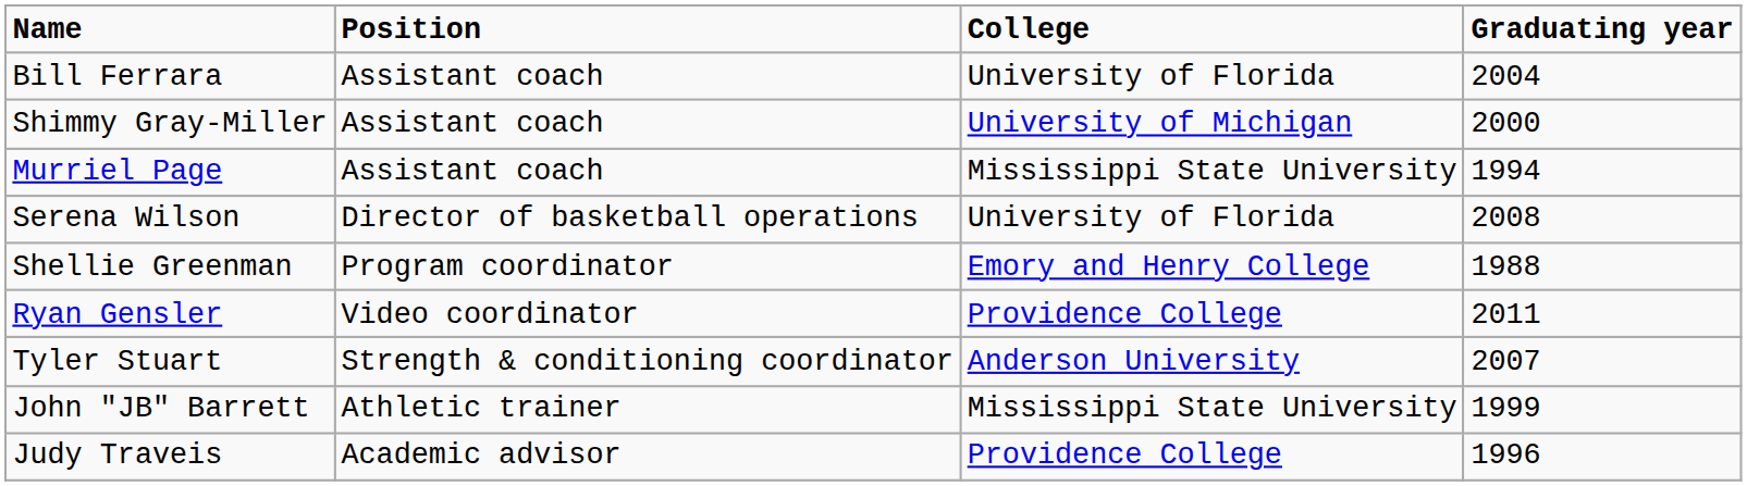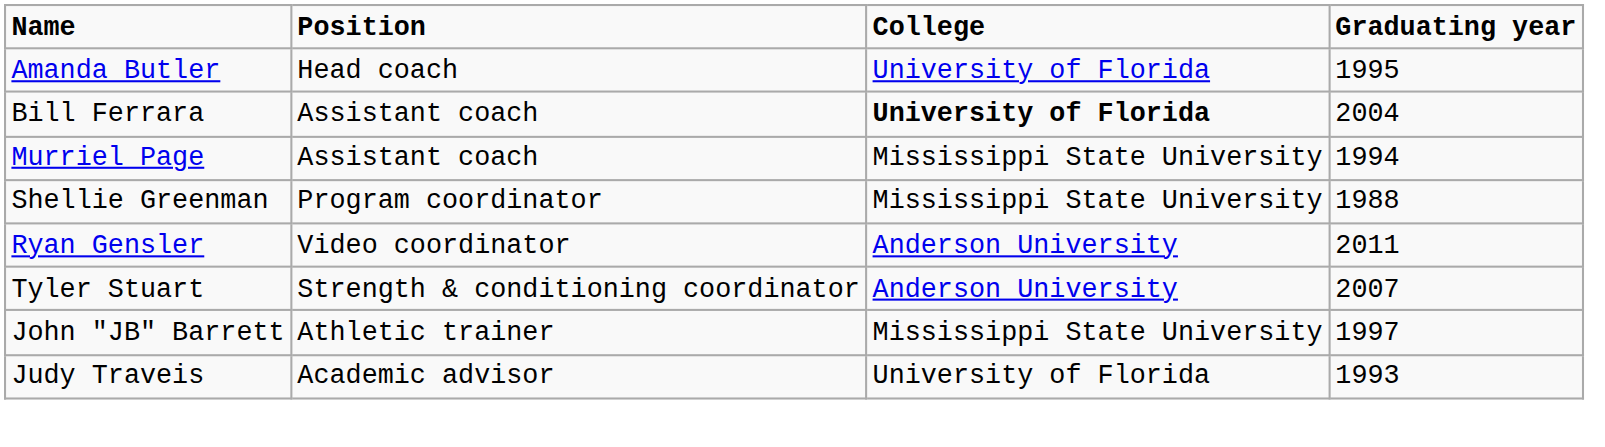 <table class="wikitable">
 <tr>
 <td><strong>Name</strong></td>
 <td><strong>Position</strong></td>
 <td><strong>College</strong></td>
 <td><strong>Graduating year</strong></td>
 </tr>
 <tr>
+<td><a href='#'>Amanda Butler</a></td>
+<td>Head coach</td>
+<td><a href='#'>University of Florida</a></td>
+<td>1995</td>
+</tr>
+<tr>
 <td>Bill Ferrara</td>
 <td>Assistant coach</td>
-<td>University of Florida</td>
+<td><strong>University of Florida</strong></td>
 <td>2004</td>
-</tr>
-<tr>
-<td>Shimmy Gray-Miller</td>
-<td>Assistant coach</td>
-<td><a href='#'>University of Michigan</a></td>
-<td>2000</td>
 </tr>
 <tr>
 <td><a href='#'>Murriel Page</a></td>
 <td>Assistant coach</td>
 <td>Mississippi State University</td>
 <td>1994</td>
 </tr>
 <tr>
-<td>Serena Wilson</td>
-<td>Director of basketball operations</td>
-<td>University of Florida</td>
-<td>2008</td>
-</tr>
-<tr>
 <td>Shellie Greenman</td>
 <td>Program coordinator</td>
-<td><a href='#'>Emory and Henry College</a></td>
+<td>Mississippi State University</td>
 <td>1988</td>
 </tr>
 <tr>
 <td><a href='#'>Ryan Gensler</a></td>
 <td>Video coordinator</td>
-<td><a href='#'>Providence College</a></td>
+<td><a href='#'>Anderson University</a></td>
 <td>2011</td>
 </tr>
 <tr>
 <td>Tyler Stuart</td>
 <td>Strength & conditioning coordinator</td>
 <td><a href='#'>Anderson University</a></td>
 <td>2007</td>
 </tr>
 <tr>
 <td>John "JB" Barrett</td>
 <td>Athletic trainer</td>
 <td>Mississippi State University</td>
-<td>1999</td>
+<td>1997</td>
 </tr>
 <tr>
 <td>Judy Traveis</td>
 <td>Academic advisor</td>
-<td><a href='#'>Providence College</a></td>
-<td>1996</td>
+<td>University of Florida</td>
+<td>1993</td>
 </tr>
 </table>
